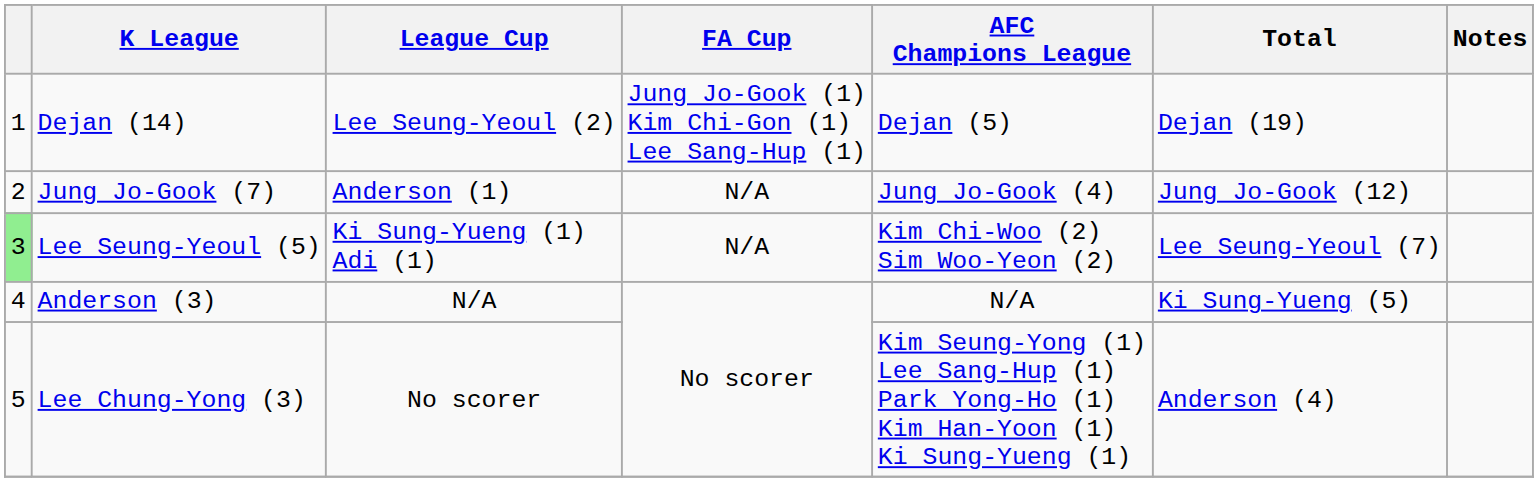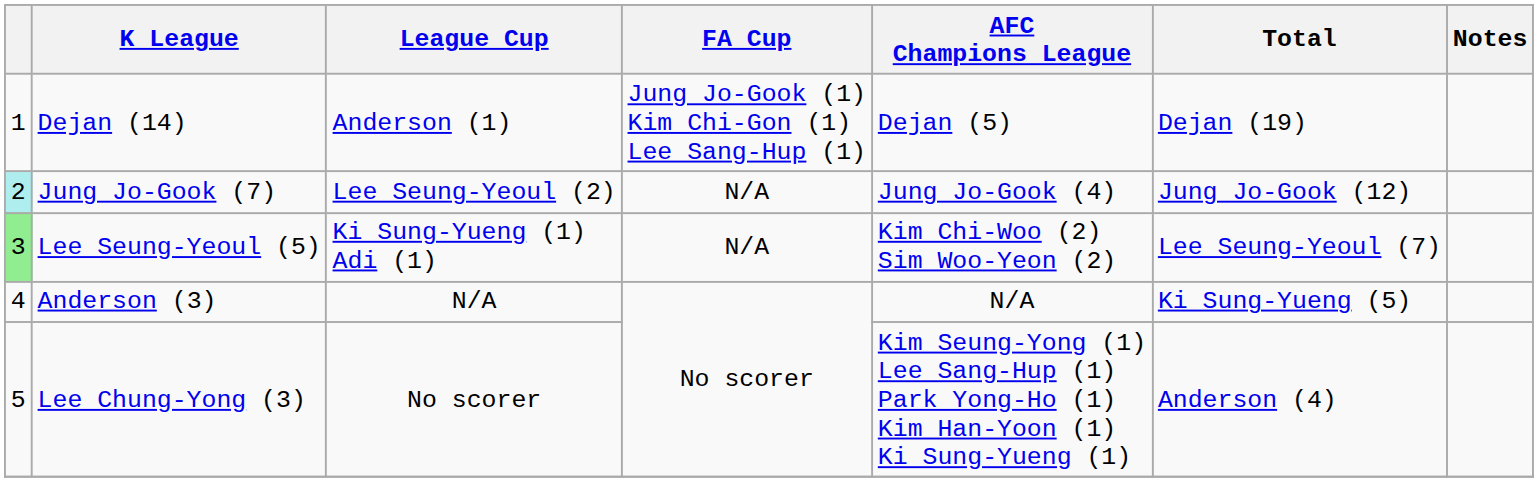 <table class="wikitable" style="text-align:center">
 <tr>
 <th></th>
 <th><a href='#'>K League</a></th>
 <th><a href='#'>League Cup</a></th>
 <th><a href='#'>FA Cup</a></th>
 <th><a href='#'>AFC<br>Champions League</a></th>
 <th>Total</th>
 <th>Notes</th>
 </tr>
 <tr>
 <td>1</td>
 <td align=left> <a href='#'>Dejan</a> (14)</td>
-<td align=left> <a href='#'>Lee Seung-Yeoul</a> (2)</td>
+<td align=left> <a href='#'>Anderson</a> (1)</td>
 <td align=left> <a href='#'>Jung Jo-Gook</a> (1) <br>  <a href='#'>Kim Chi-Gon</a> (1) <br>  <a href='#'>Lee Sang-Hup</a> (1)</td>
 <td align=left> <a href='#'>Dejan</a> (5)</td>
 <td align=left> <a href='#'>Dejan</a> (19)</td>
 <td></td>
 </tr>
 <tr>
-<td>2</td>
+<td style="background: paleturquoise;">2</td>
 <td align=left> <a href='#'>Jung Jo-Gook</a> (7)</td>
-<td align=left> <a href='#'>Anderson</a> (1)</td>
+<td align=left> <a href='#'>Lee Seung-Yeoul</a> (2)</td>
 <td>N/A</td>
 <td align=left> <a href='#'>Jung Jo-Gook</a> (4)</td>
 <td align=left> <a href='#'>Jung Jo-Gook</a> (12)</td>
 <td></td>
 </tr>
 <tr>
 <td style="background: lightgreen;">3</td>
 <td align=left> <a href='#'>Lee Seung-Yeoul</a> (5)</td>
 <td align=left> <a href='#'>Ki Sung-Yueng</a> (1) <br>  <a href='#'>Adi</a> (1)</td>
 <td>N/A</td>
 <td align=left> <a href='#'>Kim Chi-Woo</a> (2) <br>  <a href='#'>Sim Woo-Yeon</a> (2)</td>
 <td align=left> <a href='#'>Lee Seung-Yeoul</a> (7)</td>
 <td></td>
 </tr>
 <tr>
 <td>4</td>
 <td align=left> <a href='#'>Anderson</a> (3)</td>
 <td>N/A</td>
 <td rowspan="2">No scorer</td>
 <td>N/A</td>
 <td align=left> <a href='#'>Ki Sung-Yueng</a> (5)</td>
 <td></td>
 </tr>
 <tr>
 <td>5</td>
 <td align=left> <a href='#'>Lee Chung-Yong</a> (3)</td>
 <td>No scorer</td>
 <td align=left> <a href='#'>Kim Seung-Yong</a> (1) <br>  <a href='#'>Lee Sang-Hup</a> (1) <br>  <a href='#'>Park Yong-Ho</a> (1) <br>  <a href='#'>Kim Han-Yoon</a> (1) <br> <a href='#'>Ki Sung-Yueng</a> (1)</td>
 <td align=left> <a href='#'>Anderson</a> (4)</td>
 <td></td>
 </tr>
 <tr>
 </tr>
 </table>
